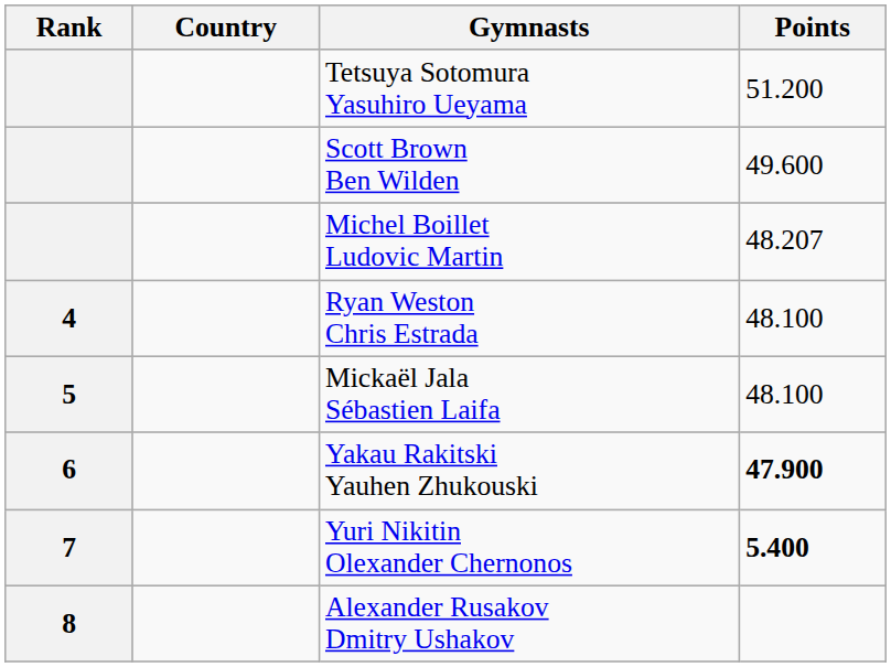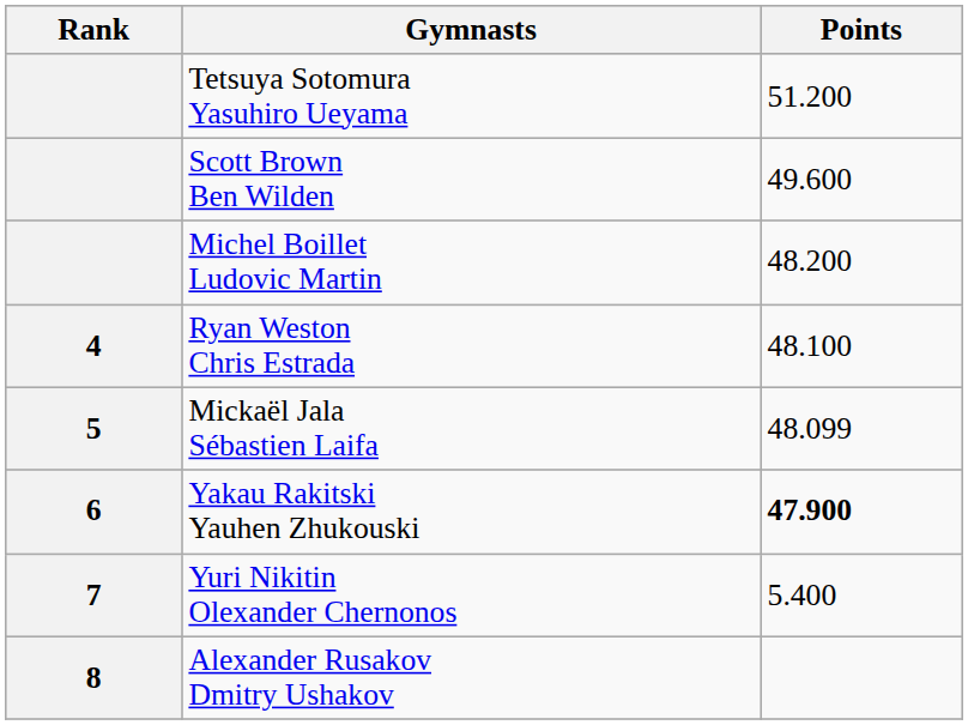 <table class="wikitable" width=500>
 <tr bgcolor="#efefef">
 <th>Rank</th>
-<th>Country</th>
 <th>Gymnasts</th>
 <th>Points</th>
 </tr>
 <tr>
 <th></th>
-<td></td>
 <td>Tetsuya Sotomura <br> <a href='#'>Yasuhiro Ueyama</a></td>
 <td>51.200</td>
 </tr>
 <tr>
 <th></th>
-<td></td>
 <td><a href='#'>Scott Brown</a> <br> <a href='#'>Ben Wilden</a></td>
 <td>49.600</td>
 </tr>
 <tr>
 <th></th>
-<td></td>
 <td><a href='#'>Michel Boillet</a> <br> <a href='#'>Ludovic Martin</a></td>
-<td>48.207</td>
+<td>48.200</td>
 </tr>
 <tr>
 <th>4</th>
-<td></td>
 <td><a href='#'>Ryan Weston</a> <br> <a href='#'>Chris Estrada</a></td>
 <td>48.100</td>
 </tr>
 <tr>
 <th>5</th>
-<td></td>
 <td>Mickaël Jala <br> <a href='#'>Sébastien Laifa</a></td>
-<td>48.100</td>
+<td>48.099</td>
 </tr>
 <tr>
 <th>6</th>
-<td></td>
 <td><a href='#'>Yakau Rakitski</a> <br> Yauhen Zhukouski</td>
 <td><strong>47.900</strong></td>
 </tr>
 <tr>
 <th>7</th>
-<td></td>
 <td><a href='#'>Yuri Nikitin</a> <br> <a href='#'>Olexander Chernonos</a></td>
-<td><strong>5.400</strong></td>
+<td>5.400</td>
 </tr>
 <tr>
 <th>8</th>
-<td></td>
 <td><a href='#'>Alexander Rusakov</a> <br> <a href='#'>Dmitry Ushakov</a></td>
 <td></td>
 </tr>
 </table>
